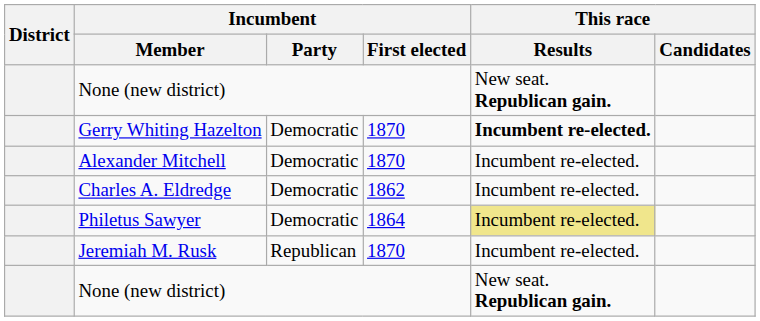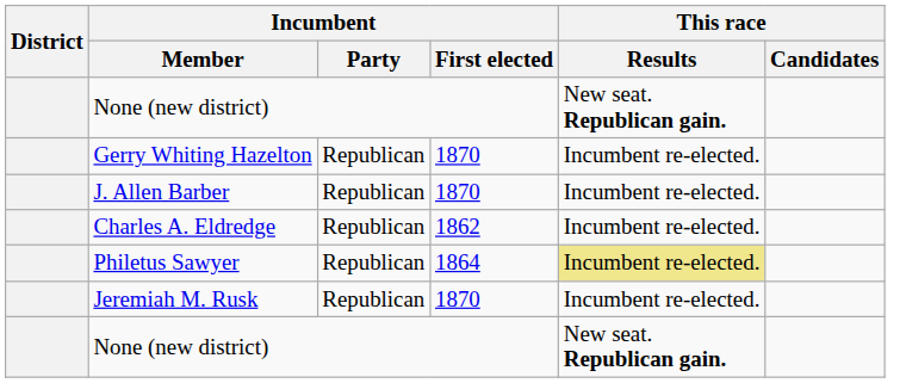 <table class=wikitable>
 <tr>
 <th rowspan=2>District</th>
 <th colspan=3>Incumbent</th>
 <th colspan=2>This race</th>
 </tr>
 <tr>
 <th>Member</th>
 <th>Party</th>
 <th>First elected</th>
 <th>Results</th>
 <th>Candidates</th>
 </tr>
 <tr>
 <th></th>
 <td colspan="3">None (new district)</td>
 <td>New seat.<br><strong>Republican gain.</strong></td>
 <td nowrap></td>
 </tr>
 <tr>
 <th></th>
 <td><a href='#'>Gerry Whiting Hazelton</a></td>
-<td>Democratic</td>
+<td>Republican</td>
 <td><a href='#'>1870</a></td>
-<td><strong>Incumbent re-elected.</strong></td>
+<td>Incumbent re-elected.</td>
 <td nowrap></td>
 </tr>
 <tr>
 <th></th>
-<td><a href='#'>Alexander Mitchell</a><br></td>
-<td>Democratic</td>
+<td><a href='#'>J. Allen Barber</a></td>
+<td>Republican</td>
 <td><a href='#'>1870</a></td>
 <td>Incumbent re-elected.</td>
 <td nowrap></td>
 </tr>
 <tr>
 <th></th>
 <td><a href='#'>Charles A. Eldredge</a><br></td>
-<td>Democratic</td>
+<td>Republican</td>
 <td><a href='#'>1862</a></td>
 <td>Incumbent re-elected.</td>
 <td nowrap></td>
 </tr>
 <tr>
 <th></th>
 <td><a href='#'>Philetus Sawyer</a><br></td>
-<td>Democratic</td>
+<td>Republican</td>
 <td><a href='#'>1864</a></td>
 <td style="background: khaki;">Incumbent re-elected.</td>
 <td nowrap></td>
 </tr>
 <tr>
 <th></th>
 <td><a href='#'>Jeremiah M. Rusk</a><br></td>
 <td>Republican</td>
 <td><a href='#'>1870</a></td>
 <td>Incumbent re-elected.</td>
 <td nowrap></td>
 </tr>
 <tr>
 <th></th>
 <td colspan="3">None (new district)</td>
 <td>New seat.<br><strong>Republican gain.</strong></td>
 <td nowrap></td>
 </tr>
 </table>
